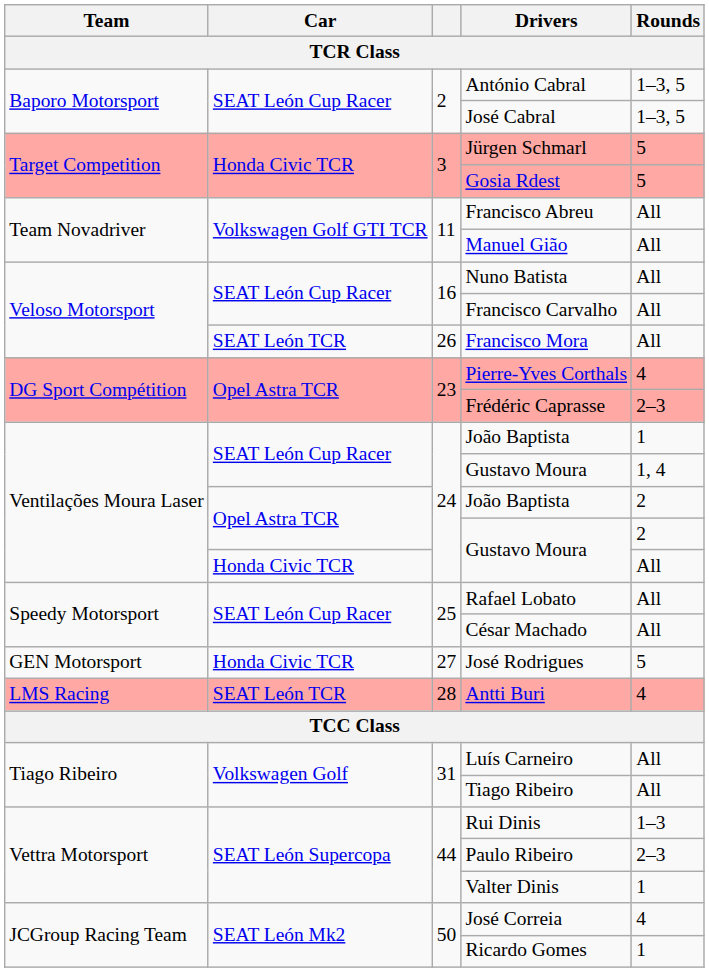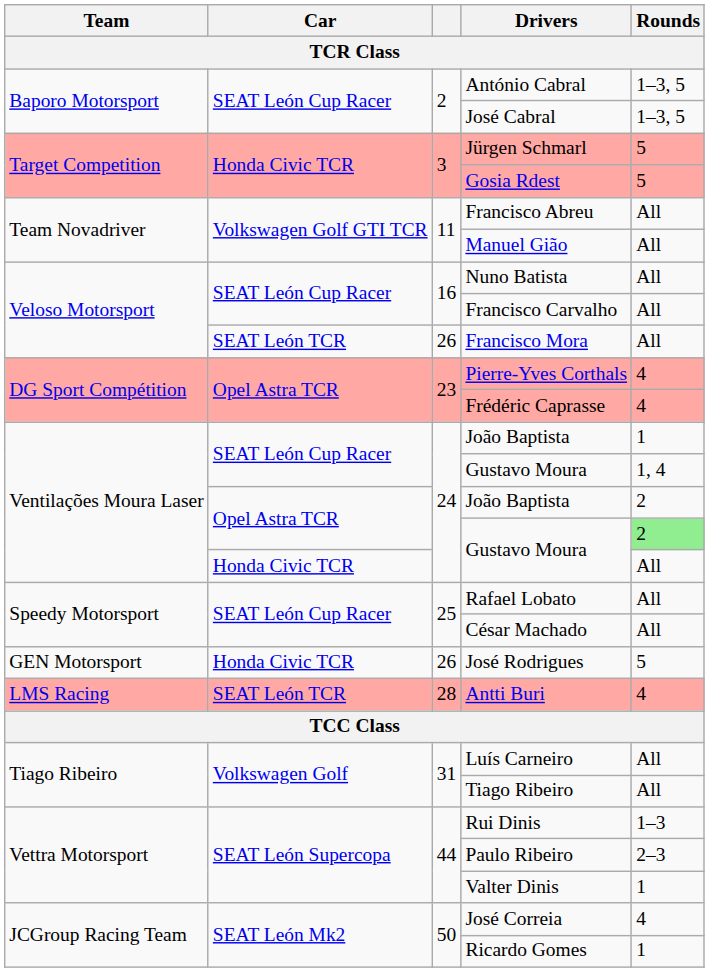 <table class="wikitable" style="font-size: 85%">
 <tr>
 <th>Team</th>
 <th>Car</th>
 <th></th>
 <th>Drivers</th>
 <th>Rounds</th>
 </tr>
 <tr>
 <th colspan="5" align="center"><strong>TCR Class</strong></th>
 </tr>
 <tr>
 <td rowspan="2"> <a href='#'>Baporo Motorsport</a></td>
 <td rowspan="2"><a href='#'>SEAT León Cup Racer</a></td>
 <td rowspan="2">2</td>
 <td> António Cabral</td>
 <td>1–3, 5</td>
 </tr>
 <tr>
 <td> José Cabral</td>
 <td>1–3, 5</td>
 </tr>
 <tr style="background:#FFA8A4;">
 <td rowspan="2"> <a href='#'>Target Competition</a></td>
 <td rowspan="2"><a href='#'>Honda Civic TCR</a></td>
 <td rowspan="2">3</td>
 <td> Jürgen Schmarl</td>
 <td>5</td>
 </tr>
 <tr style="background:#FFA8A4;">
 <td> <a href='#'>Gosia Rdest</a></td>
 <td>5</td>
 </tr>
 <tr>
 <td rowspan="2"> Team Novadriver</td>
 <td rowspan="2"><a href='#'>Volkswagen Golf GTI TCR</a></td>
 <td rowspan="2">11</td>
 <td> Francisco Abreu</td>
 <td>All</td>
 </tr>
 <tr>
 <td> <a href='#'>Manuel Gião</a></td>
 <td>All</td>
 </tr>
 <tr>
 <td rowspan="3"> <a href='#'>Veloso Motorsport</a></td>
 <td rowspan="2"><a href='#'>SEAT León Cup Racer</a></td>
 <td rowspan="2">16</td>
 <td> Nuno Batista</td>
 <td>All</td>
 </tr>
 <tr>
 <td> Francisco Carvalho</td>
 <td>All</td>
 </tr>
 <tr>
 <td><a href='#'>SEAT León TCR</a></td>
 <td>26</td>
 <td> <a href='#'>Francisco Mora</a></td>
 <td>All</td>
 </tr>
 <tr style="background:#FFA8A4;">
 <td rowspan="2"> <a href='#'>DG Sport Compétition</a></td>
 <td rowspan="2"><a href='#'>Opel Astra TCR</a></td>
 <td rowspan="2">23</td>
 <td> <a href='#'>Pierre-Yves Corthals</a></td>
 <td>4</td>
 </tr>
 <tr style="background:#FFA8A4;">
 <td> Frédéric Caprasse</td>
-<td>2–3</td>
+<td>4</td>
 </tr>
 <tr>
 <td rowspan="5"> Ventilações Moura Laser</td>
 <td rowspan="2"><a href='#'>SEAT León Cup Racer</a></td>
 <td rowspan="5">24</td>
 <td> João Baptista</td>
 <td>1</td>
 </tr>
 <tr>
 <td> Gustavo Moura</td>
 <td>1, 4</td>
 </tr>
 <tr>
 <td rowspan="2"><a href='#'>Opel Astra TCR</a></td>
 <td> João Baptista</td>
 <td>2</td>
 </tr>
 <tr>
 <td rowspan="2"> Gustavo Moura</td>
-<td>2</td>
+<td style="background: lightgreen;">2</td>
 </tr>
 <tr>
 <td><a href='#'>Honda Civic TCR</a></td>
 <td>All</td>
 </tr>
 <tr>
 <td rowspan="2"> Speedy Motorsport</td>
 <td rowspan="2"><a href='#'>SEAT León Cup Racer</a></td>
 <td rowspan="2">25</td>
 <td> Rafael Lobato</td>
 <td>All</td>
 </tr>
 <tr>
 <td> César Machado</td>
 <td>All</td>
 </tr>
 <tr>
 <td> GEN Motorsport</td>
 <td><a href='#'>Honda Civic TCR</a></td>
-<td>27</td>
+<td>26</td>
 <td> José Rodrigues</td>
 <td>5</td>
 </tr>
 <tr style="background:#FFA8A4;">
 <td> <a href='#'>LMS Racing</a></td>
 <td><a href='#'>SEAT León TCR</a></td>
 <td>28</td>
 <td> <a href='#'>Antti Buri</a></td>
 <td>4</td>
 </tr>
 <tr>
 <th colspan="5" align="center"><strong>TCC Class</strong></th>
 </tr>
 <tr>
 <td rowspan="2"> Tiago Ribeiro</td>
 <td rowspan="2"><a href='#'>Volkswagen Golf</a></td>
 <td rowspan="2">31</td>
 <td> Luís Carneiro</td>
 <td>All</td>
 </tr>
 <tr>
 <td> Tiago Ribeiro</td>
 <td>All</td>
 </tr>
 <tr>
 <td rowspan="3"> Vettra Motorsport</td>
 <td rowspan="3"><a href='#'>SEAT León Supercopa</a></td>
 <td rowspan="3">44</td>
 <td> Rui Dinis</td>
 <td>1–3</td>
 </tr>
 <tr>
 <td> Paulo Ribeiro</td>
 <td>2–3</td>
 </tr>
 <tr>
 <td> Valter Dinis</td>
 <td>1</td>
 </tr>
 <tr>
 <td rowspan="2"> JCGroup Racing Team</td>
 <td rowspan="2"><a href='#'>SEAT León Mk2</a></td>
 <td rowspan="2">50</td>
 <td> José Correia</td>
 <td>4</td>
 </tr>
 <tr>
 <td> Ricardo Gomes</td>
 <td>1</td>
 </tr>
 </table>
